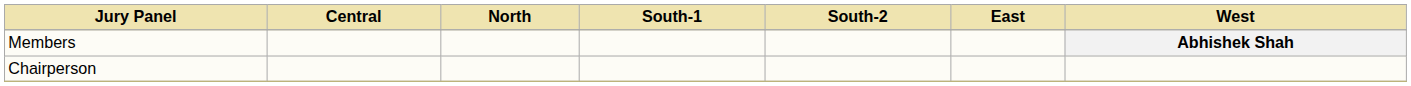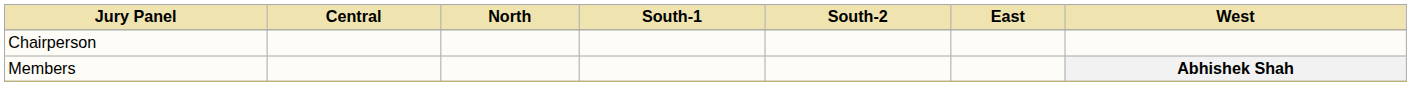 <table class="wikitable" style="width:70%;border: 1px solid #BEB168;background-color:#FDFCF6;">
 <tr>
 <th style="background-color:#EFE4B0;">Jury Panel</th>
 <th style="background-color:#EFE4B0;">Central</th>
 <th style="background-color:#EFE4B0;">North</th>
 <th style="background-color:#EFE4B0;">South-1</th>
 <th style="background-color:#EFE4B0;">South-2</th>
 <th style="background-color:#EFE4B0;">East</th>
 <th style="background-color:#EFE4B0;">West</th>
 </tr>
 <tr style="width:65%;">
 </tr>
 <tr style="width:65%;">
+<td>Chairperson</td>
+<td></td>
+<td></td>
+<td></td>
+<td></td>
+<td></td>
+<td></td>
+</tr>
+<tr style="width:65%;">
 <td>Members</td>
 <td></td>
 <td></td>
 <td></td>
 <td></td>
 <td></td>
 <th>Abhishek Shah</th>
 </tr>
 <tr style="width:65%;">
-<td>Chairperson</td>
-<td></td>
-<td></td>
-<td></td>
-<td></td>
-<td></td>
-<td></td>
-</tr>
-<tr style="width:65%;">
 </tr>
 </table>
